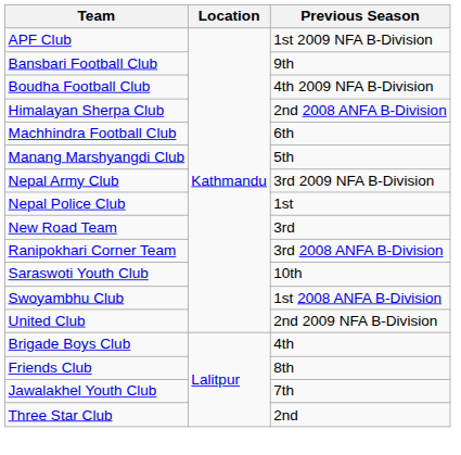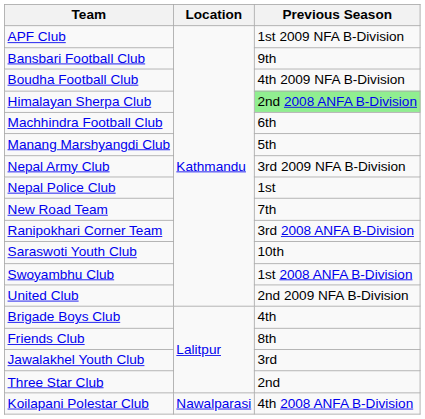 <table class="wikitable sortable">
 <tr>
 <th>Team</th>
 <th>Location</th>
 <th>Previous Season</th>
 </tr>
 <tr>
 <td><a href='#'>APF Club</a></td>
 <td rowspan="13"><a href='#'>Kathmandu</a></td>
 <td>1st 2009 NFA B-Division</td>
 </tr>
 <tr>
 <td><a href='#'>Bansbari Football Club</a></td>
 <td>9th</td>
 </tr>
 <tr>
 <td><a href='#'>Boudha Football Club</a></td>
 <td>4th 2009 NFA B-Division</td>
 </tr>
 <tr>
 <td><a href='#'>Himalayan Sherpa Club</a></td>
-<td>2nd <a href='#'>2008 ANFA B-Division</a></td>
+<td style="background: lightgreen;">2nd <a href='#'>2008 ANFA B-Division</a></td>
 </tr>
 <tr>
 <td><a href='#'>Machhindra Football Club</a></td>
 <td>6th</td>
 </tr>
 <tr>
 <td><a href='#'>Manang Marshyangdi Club</a></td>
 <td>5th</td>
 </tr>
 <tr>
 <td><a href='#'>Nepal Army Club</a></td>
 <td>3rd 2009 NFA B-Division</td>
 </tr>
 <tr>
 <td><a href='#'>Nepal Police Club</a></td>
 <td>1st</td>
 </tr>
 <tr>
 <td><a href='#'>New Road Team</a></td>
-<td>3rd</td>
+<td>7th</td>
 </tr>
 <tr>
 <td><a href='#'>Ranipokhari Corner Team</a></td>
 <td>3rd <a href='#'>2008 ANFA B-Division</a></td>
 </tr>
 <tr>
 <td><a href='#'>Saraswoti Youth Club</a></td>
 <td>10th</td>
 </tr>
 <tr>
 <td><a href='#'>Swoyambhu Club</a></td>
 <td>1st <a href='#'>2008 ANFA B-Division</a></td>
 </tr>
 <tr>
 <td><a href='#'>United Club</a></td>
 <td>2nd 2009 NFA B-Division</td>
 </tr>
 <tr>
 <td><a href='#'>Brigade Boys Club</a></td>
 <td rowspan="4"><a href='#'>Lalitpur</a></td>
 <td>4th</td>
 </tr>
 <tr>
 <td><a href='#'>Friends Club</a></td>
 <td>8th</td>
 </tr>
 <tr>
 <td><a href='#'>Jawalakhel Youth Club</a></td>
-<td>7th</td>
+<td>3rd</td>
 </tr>
 <tr>
 <td><a href='#'>Three Star Club</a></td>
 <td>2nd</td>
 </tr>
+<tr>
+<td><a href='#'>Koilapani Polestar Club</a></td>
+<td><a href='#'>Nawalparasi</a></td>
+<td>4th <a href='#'>2008 ANFA B-Division</a></td>
+</tr>
 </table>
